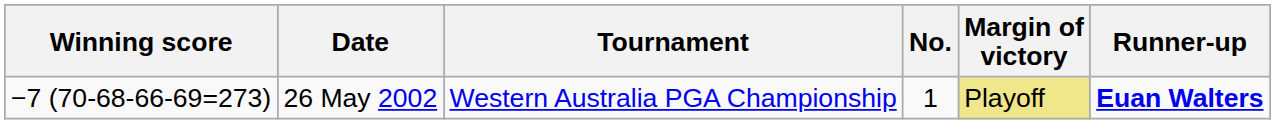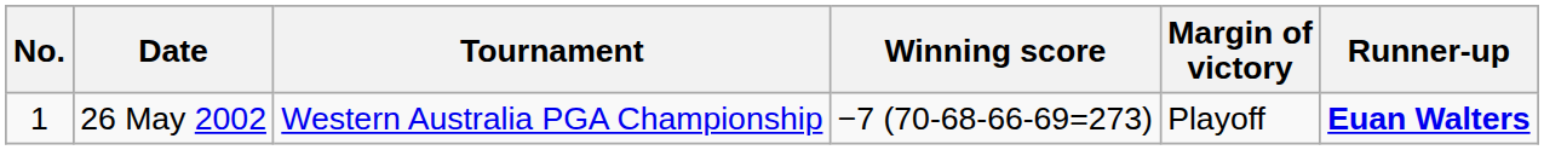 <table class="wikitable" style="font-size:95%;">
 <tr>
-<th>Winning score</th>
+<th>No.</th>
 <th>Date</th>
 <th>Tournament</th>
-<th>No.</th>
+<th>Winning score</th>
 <th>Margin of<br>victory</th>
 <th>Runner-up</th>
 </tr>
 <tr>
-<td>−7 (70-68-66-69=273)</td>
+<td align=center>1</td>
 <td align=right>26 May <a href='#'>2002</a></td>
 <td><a href='#'>Western Australia PGA Championship</a></td>
-<td align=center>1</td>
-<td style="background: khaki;">Playoff</td>
+<td>−7 (70-68-66-69=273)</td>
+<td>Playoff</td>
 <td><strong> <a href='#'>Euan Walters</a></strong></td>
 </tr>
 </table>
